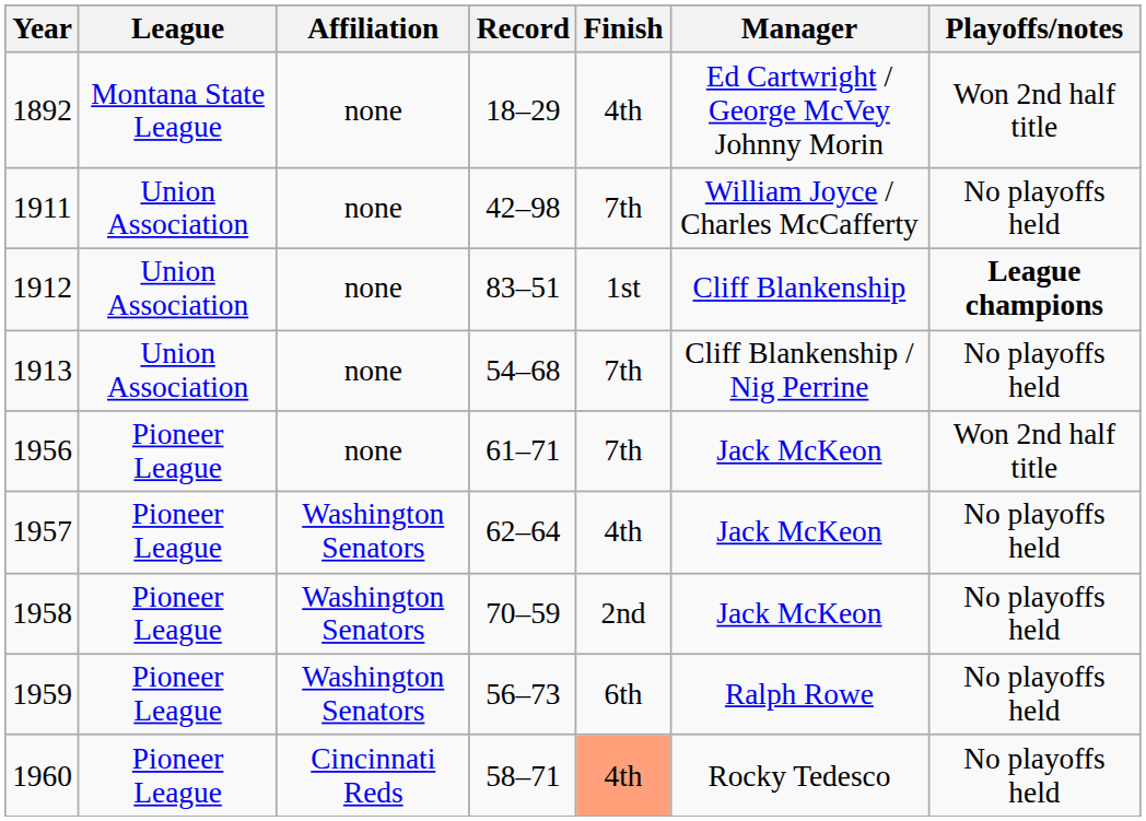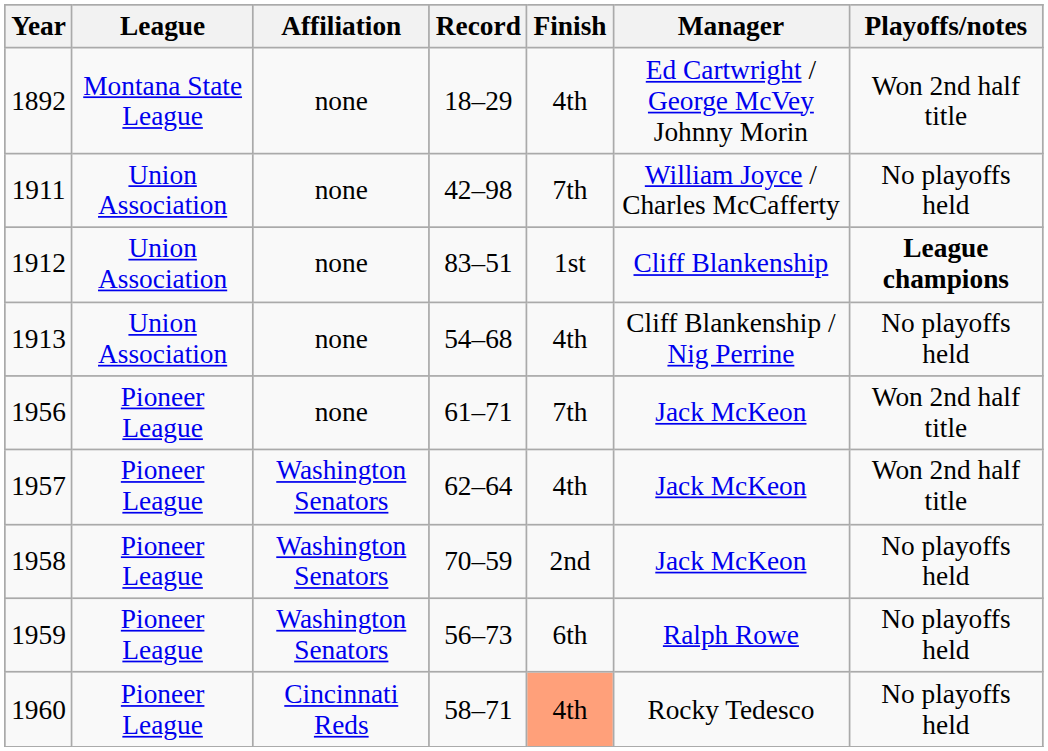 <table class="wikitable">
 <tr>
 <th>Year</th>
 <th>League</th>
 <th>Affiliation</th>
 <th>Record</th>
 <th>Finish</th>
 <th>Manager</th>
 <th>Playoffs/notes</th>
 </tr>
 <tr align=center>
 <td>1892</td>
 <td><a href='#'>Montana State League</a></td>
 <td>none</td>
 <td>18–29</td>
 <td>4th</td>
 <td><a href='#'>Ed Cartwright</a> / <a href='#'>George McVey</a><br>Johnny Morin</td>
 <td>Won 2nd half title</td>
 </tr>
 <tr align=center>
 <td>1911</td>
 <td><a href='#'>Union Association</a></td>
 <td>none</td>
 <td>42–98</td>
 <td>7th</td>
 <td><a href='#'>William Joyce</a> / Charles McCafferty</td>
 <td>No playoffs held</td>
 </tr>
 <tr align=center>
 <td>1912</td>
 <td><a href='#'>Union Association</a></td>
 <td>none</td>
 <td>83–51</td>
 <td>1st</td>
 <td><a href='#'>Cliff Blankenship</a></td>
 <td><strong>League champions</strong></td>
 </tr>
 <tr align=center>
 <td>1913</td>
 <td><a href='#'>Union Association</a></td>
 <td>none</td>
 <td>54–68</td>
-<td>7th</td>
+<td>4th</td>
 <td>Cliff Blankenship / <a href='#'>Nig Perrine</a></td>
 <td>No playoffs held</td>
 </tr>
 <tr align=center>
 <td>1956</td>
 <td><a href='#'>Pioneer League</a></td>
 <td>none</td>
 <td>61–71</td>
 <td>7th</td>
 <td><a href='#'>Jack McKeon</a></td>
 <td>Won 2nd half title</td>
 </tr>
 <tr align=center>
 <td>1957</td>
 <td><a href='#'>Pioneer League</a></td>
 <td><a href='#'>Washington Senators</a></td>
 <td>62–64</td>
 <td>4th</td>
 <td><a href='#'>Jack McKeon</a></td>
-<td>No playoffs held</td>
+<td>Won 2nd half title</td>
 </tr>
 <tr align=center>
 <td>1958</td>
 <td><a href='#'>Pioneer League</a></td>
 <td><a href='#'>Washington Senators</a></td>
 <td>70–59</td>
 <td>2nd</td>
 <td><a href='#'>Jack McKeon</a></td>
 <td>No playoffs held</td>
 </tr>
 <tr align=center>
 <td>1959</td>
 <td><a href='#'>Pioneer League</a></td>
 <td><a href='#'>Washington Senators</a></td>
 <td>56–73</td>
 <td>6th</td>
 <td><a href='#'>Ralph Rowe</a></td>
 <td>No playoffs held</td>
 </tr>
 <tr align=center>
 <td>1960</td>
 <td><a href='#'>Pioneer League</a></td>
 <td><a href='#'>Cincinnati Reds</a></td>
 <td>58–71</td>
 <td style="background: lightsalmon;">4th</td>
 <td>Rocky Tedesco</td>
 <td>No playoffs held</td>
 </tr>
 <tr align=center>
 </tr>
 </table>
